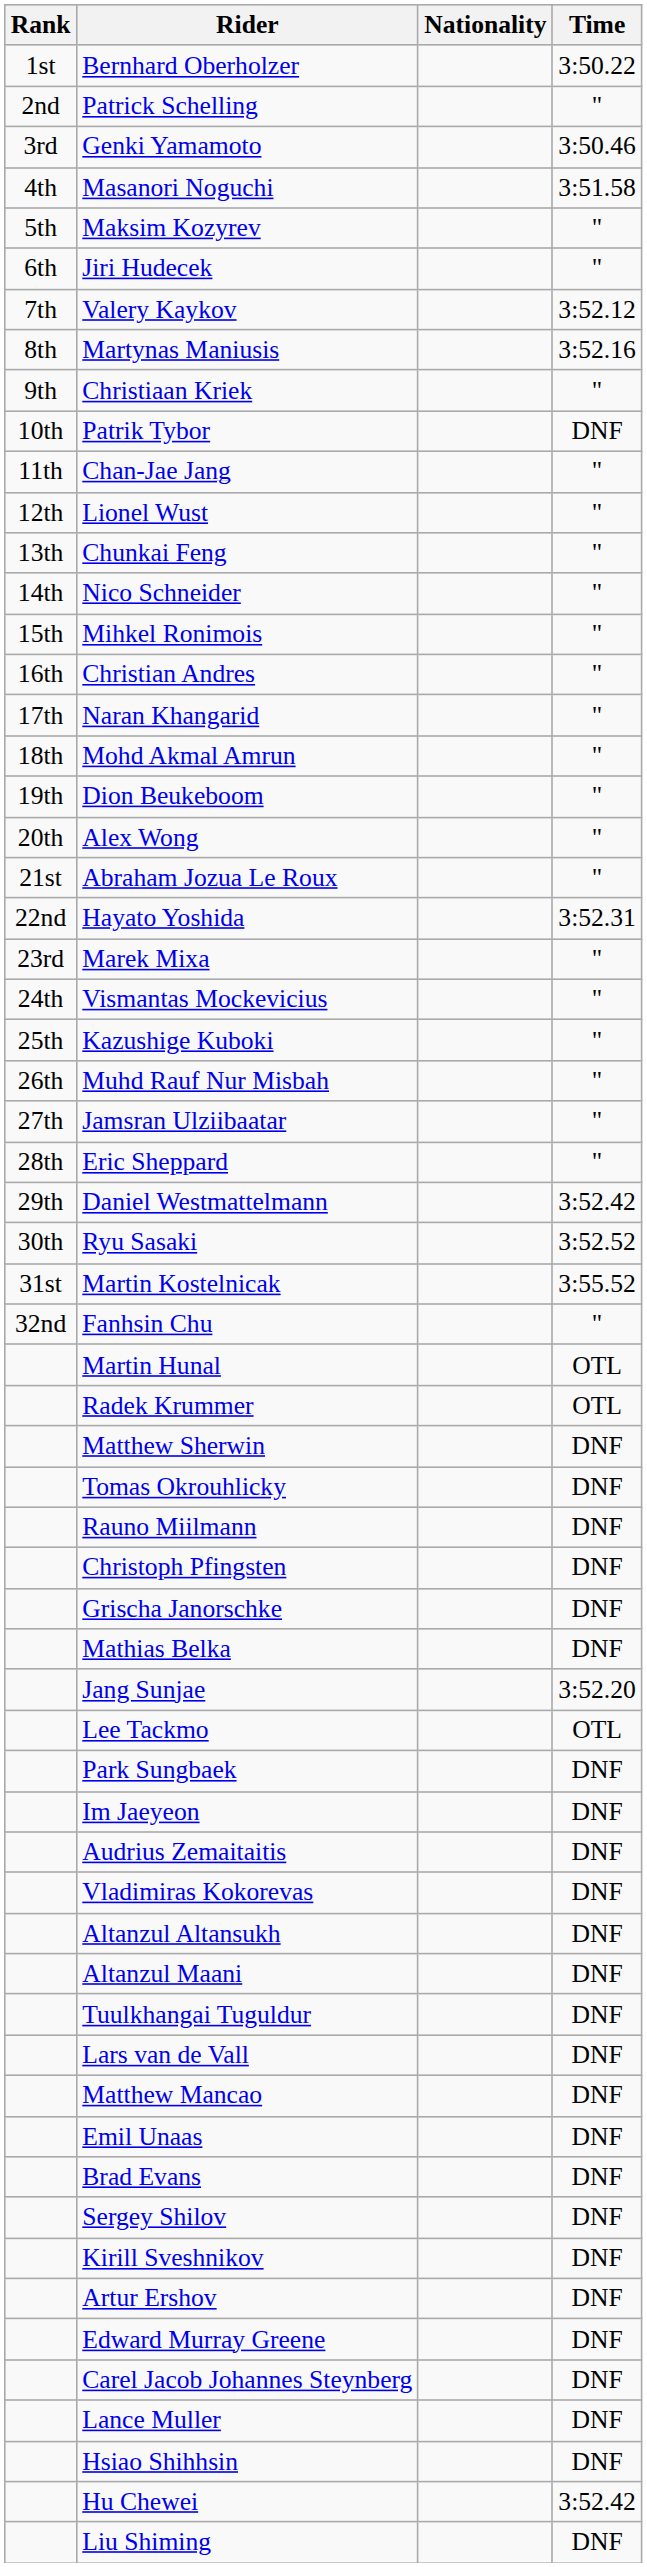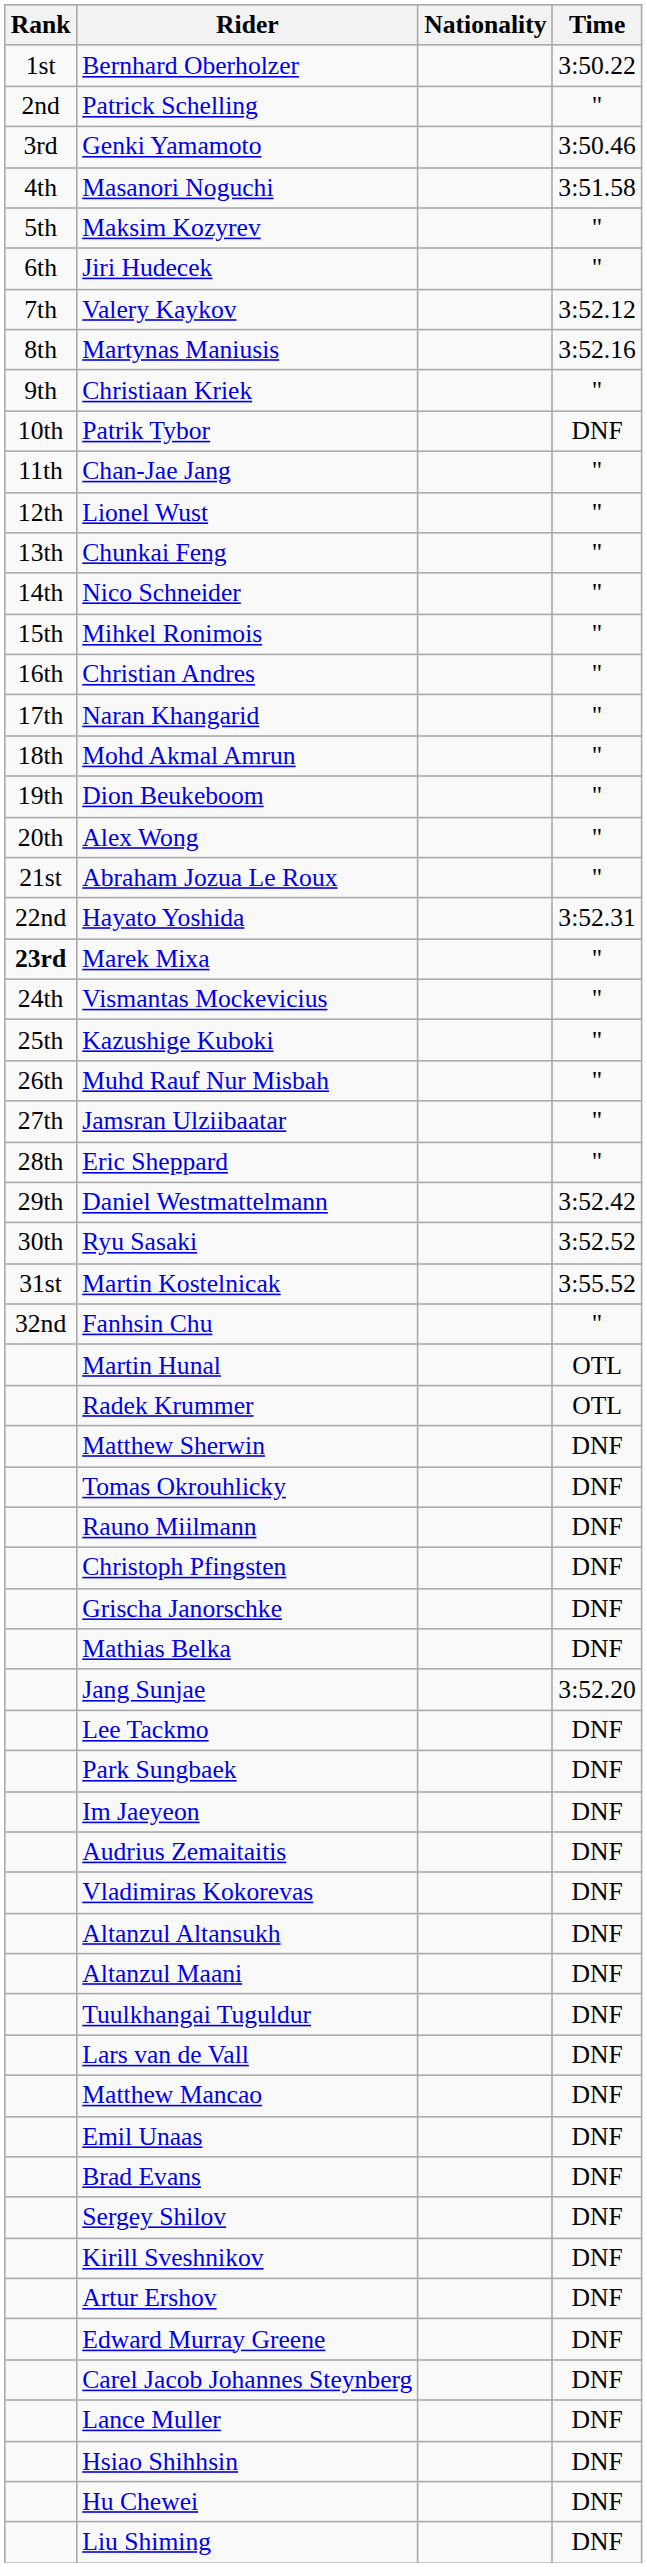 <table class="wikitable sortable" style="text-align:center;">
 <tr>
 <th>Rank</th>
 <th>Rider</th>
 <th>Nationality</th>
 <th>Time</th>
 </tr>
 <tr>
 <td>1st</td>
 <td align=left><a href='#'>Bernhard Oberholzer</a></td>
 <td align=left></td>
 <td>3:50.22</td>
 </tr>
 <tr>
 <td>2nd</td>
 <td align=left><a href='#'>Patrick Schelling</a></td>
 <td align=left></td>
 <td>"</td>
 </tr>
 <tr>
 <td>3rd</td>
 <td align=left><a href='#'>Genki Yamamoto</a></td>
 <td align=left></td>
 <td>3:50.46</td>
 </tr>
 <tr>
 <td>4th</td>
 <td align=left><a href='#'>Masanori Noguchi</a></td>
 <td align=left></td>
 <td>3:51.58</td>
 </tr>
 <tr>
 <td>5th</td>
 <td align=left><a href='#'>Maksim Kozyrev</a></td>
 <td align=left></td>
 <td>"</td>
 </tr>
 <tr>
 <td>6th</td>
 <td align=left><a href='#'>Jiri Hudecek</a></td>
 <td align=left></td>
 <td>"</td>
 </tr>
 <tr>
 <td>7th</td>
 <td align=left><a href='#'>Valery Kaykov</a></td>
 <td align=left></td>
 <td>3:52.12</td>
 </tr>
 <tr>
 <td>8th</td>
 <td align=left><a href='#'>Martynas Maniusis</a></td>
 <td align=left></td>
 <td>3:52.16</td>
 </tr>
 <tr>
 <td>9th</td>
 <td align=left><a href='#'>Christiaan Kriek</a></td>
 <td align=left></td>
 <td>"</td>
 </tr>
 <tr>
 <td>10th</td>
 <td align=left><a href='#'>Patrik Tybor</a></td>
 <td align=left></td>
 <td>DNF</td>
 </tr>
 <tr>
 <td>11th</td>
 <td align=left><a href='#'>Chan-Jae Jang</a></td>
 <td align=left></td>
 <td>"</td>
 </tr>
 <tr>
 <td>12th</td>
 <td align=left><a href='#'>Lionel Wust</a></td>
 <td align=left></td>
 <td>"</td>
 </tr>
 <tr>
 <td>13th</td>
 <td align=left><a href='#'>Chunkai Feng</a></td>
 <td align=left></td>
 <td>"</td>
 </tr>
 <tr>
 <td>14th</td>
 <td align=left><a href='#'>Nico Schneider</a></td>
 <td align=left></td>
 <td>"</td>
 </tr>
 <tr>
 <td>15th</td>
 <td align=left><a href='#'>Mihkel Ronimois</a></td>
 <td align=left></td>
 <td>"</td>
 </tr>
 <tr>
 <td>16th</td>
 <td align=left><a href='#'>Christian Andres</a></td>
 <td align=left></td>
 <td>"</td>
 </tr>
 <tr>
 <td>17th</td>
 <td align=left><a href='#'>Naran Khangarid</a></td>
 <td align=left></td>
 <td>"</td>
 </tr>
 <tr>
 <td>18th</td>
 <td align=left><a href='#'>Mohd Akmal Amrun</a></td>
 <td align=left></td>
 <td>"</td>
 </tr>
 <tr>
 <td>19th</td>
 <td align=left><a href='#'>Dion Beukeboom</a></td>
 <td align=left></td>
 <td>"</td>
 </tr>
 <tr>
 <td>20th</td>
 <td align=left><a href='#'>Alex Wong</a></td>
 <td align=left></td>
 <td>"</td>
 </tr>
 <tr>
 <td>21st</td>
 <td align=left><a href='#'>Abraham Jozua Le Roux</a></td>
 <td align=left></td>
 <td>"</td>
 </tr>
 <tr>
 <td>22nd</td>
 <td align=left><a href='#'>Hayato Yoshida</a></td>
 <td align=left></td>
 <td>3:52.31</td>
 </tr>
 <tr>
-<td>23rd</td>
+<td><strong>23rd</strong></td>
 <td align=left><a href='#'>Marek Mixa</a></td>
 <td align=left></td>
 <td>"</td>
 </tr>
 <tr>
 <td>24th</td>
 <td align=left><a href='#'>Vismantas Mockevicius</a></td>
 <td align=left></td>
 <td>"</td>
 </tr>
 <tr>
 <td>25th</td>
 <td align=left><a href='#'>Kazushige Kuboki</a></td>
 <td align=left></td>
 <td>"</td>
 </tr>
 <tr>
 <td>26th</td>
 <td align=left><a href='#'>Muhd Rauf Nur Misbah</a></td>
 <td align=left></td>
 <td>"</td>
 </tr>
 <tr>
 <td>27th</td>
 <td align=left><a href='#'>Jamsran Ulziibaatar</a></td>
 <td align=left></td>
 <td>"</td>
 </tr>
 <tr>
 <td>28th</td>
 <td align=left><a href='#'>Eric Sheppard</a></td>
 <td align=left></td>
 <td>"</td>
 </tr>
 <tr>
 <td>29th</td>
 <td align=left><a href='#'>Daniel Westmattelmann</a></td>
 <td align=left></td>
 <td>3:52.42</td>
 </tr>
 <tr>
 <td>30th</td>
 <td align=left><a href='#'>Ryu Sasaki</a></td>
 <td align=left></td>
 <td>3:52.52</td>
 </tr>
 <tr>
 <td>31st</td>
 <td align=left><a href='#'>Martin Kostelnicak</a></td>
 <td align=left></td>
 <td>3:55.52</td>
 </tr>
 <tr>
 <td>32nd</td>
 <td align=left><a href='#'>Fanhsin Chu</a></td>
 <td align=left></td>
 <td>"</td>
 </tr>
 <tr>
 <td></td>
 <td align=left><a href='#'>Martin Hunal</a></td>
 <td align=left></td>
 <td>OTL</td>
 </tr>
 <tr>
 <td></td>
 <td align=left><a href='#'>Radek Krummer</a></td>
 <td align=left></td>
 <td>OTL</td>
 </tr>
 <tr>
 <td></td>
 <td align=left><a href='#'>Matthew Sherwin</a></td>
 <td align=left></td>
 <td>DNF</td>
 </tr>
 <tr>
 <td></td>
 <td align=left><a href='#'>Tomas Okrouhlicky</a></td>
 <td align=left></td>
 <td>DNF</td>
 </tr>
 <tr>
 <td></td>
 <td align=left><a href='#'>Rauno Miilmann</a></td>
 <td align=left></td>
 <td>DNF</td>
 </tr>
 <tr>
 <td></td>
 <td align=left><a href='#'>Christoph Pfingsten</a></td>
 <td align=left></td>
 <td>DNF</td>
 </tr>
 <tr>
 <td></td>
 <td align=left><a href='#'>Grischa Janorschke</a></td>
 <td align=left></td>
 <td>DNF</td>
 </tr>
 <tr>
 <td></td>
 <td align=left><a href='#'>Mathias Belka</a></td>
 <td align=left></td>
 <td>DNF</td>
 </tr>
 <tr>
 <td></td>
 <td align=left><a href='#'>Jang Sunjae</a></td>
 <td align=left></td>
 <td>3:52.20</td>
 </tr>
 <tr>
 <td></td>
 <td align=left><a href='#'>Lee Tackmo</a></td>
 <td align=left></td>
-<td>OTL</td>
+<td>DNF</td>
 </tr>
 <tr>
 <td></td>
 <td align=left><a href='#'>Park Sungbaek</a></td>
 <td align=left></td>
 <td>DNF</td>
 </tr>
 <tr>
 <td></td>
 <td align=left><a href='#'>Im Jaeyeon</a></td>
 <td align=left></td>
 <td>DNF</td>
 </tr>
 <tr>
 <td></td>
 <td align=left><a href='#'>Audrius Zemaitaitis</a></td>
 <td align=left></td>
 <td>DNF</td>
 </tr>
 <tr>
 <td></td>
 <td align=left><a href='#'>Vladimiras Kokorevas</a></td>
 <td align=left></td>
 <td>DNF</td>
 </tr>
 <tr>
 <td></td>
 <td align=left><a href='#'>Altanzul Altansukh</a></td>
 <td align=left></td>
 <td>DNF</td>
 </tr>
 <tr>
 <td></td>
 <td align=left><a href='#'>Altanzul Maani</a></td>
 <td align=left></td>
 <td>DNF</td>
 </tr>
 <tr>
 <td></td>
 <td align=left><a href='#'>Tuulkhangai Tuguldur</a></td>
 <td align=left></td>
 <td>DNF</td>
 </tr>
 <tr>
 <td></td>
 <td align=left><a href='#'>Lars van de Vall</a></td>
 <td align=left></td>
 <td>DNF</td>
 </tr>
 <tr>
 <td></td>
 <td align=left><a href='#'>Matthew Mancao</a></td>
 <td align=left></td>
 <td>DNF</td>
 </tr>
 <tr>
 <td></td>
 <td align=left><a href='#'>Emil Unaas</a></td>
 <td align=left></td>
 <td>DNF</td>
 </tr>
 <tr>
 <td></td>
 <td align=left><a href='#'>Brad Evans</a></td>
 <td align=left></td>
 <td>DNF</td>
 </tr>
 <tr>
 <td></td>
 <td align=left><a href='#'>Sergey Shilov</a></td>
 <td align=left></td>
 <td>DNF</td>
 </tr>
 <tr>
 <td></td>
 <td align=left><a href='#'>Kirill Sveshnikov</a></td>
 <td align=left></td>
 <td>DNF</td>
 </tr>
 <tr>
 <td></td>
 <td align=left><a href='#'>Artur Ershov</a></td>
 <td align=left></td>
 <td>DNF</td>
 </tr>
 <tr>
 <td></td>
 <td align=left><a href='#'>Edward Murray Greene</a></td>
 <td align=left></td>
 <td>DNF</td>
 </tr>
 <tr>
 <td></td>
 <td align=left><a href='#'>Carel Jacob Johannes Steynberg</a></td>
 <td align=left></td>
 <td>DNF</td>
 </tr>
 <tr>
 <td></td>
 <td align=left><a href='#'>Lance Muller</a></td>
 <td align=left></td>
 <td>DNF</td>
 </tr>
 <tr>
 <td></td>
 <td align=left><a href='#'>Hsiao Shihhsin</a></td>
 <td align=left></td>
 <td>DNF</td>
 </tr>
 <tr>
 <td></td>
 <td align=left><a href='#'>Hu Chewei</a></td>
 <td align=left></td>
-<td>3:52.42</td>
+<td>DNF</td>
 </tr>
 <tr>
 <td></td>
 <td align=left><a href='#'>Liu Shiming</a></td>
 <td align=left></td>
 <td>DNF</td>
 </tr>
 </table>
